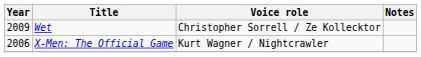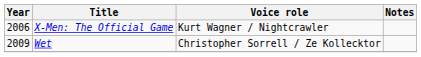 <table class="wikitable">
 <tr>
 <th>Year</th>
 <th>Title</th>
 <th>Voice role</th>
 <th>Notes</th>
 </tr>
 <tr>
+<td>2006</td>
+<td><em><a href='#'>X-Men: The Official Game</a></em></td>
+<td>Kurt Wagner / Nightcrawler</td>
+<td></td>
+</tr>
+<tr>
 <td>2009</td>
 <td><em><a href='#'>Wet</a></em></td>
 <td>Christopher Sorrell / Ze Kollecktor</td>
 <td></td>
 </tr>
 <tr>
-<td>2006</td>
-<td><em><a href='#'>X-Men: The Official Game</a></em></td>
-<td>Kurt Wagner / Nightcrawler</td>
-<td></td>
-</tr>
-<tr>
 </tr>
 </table>
